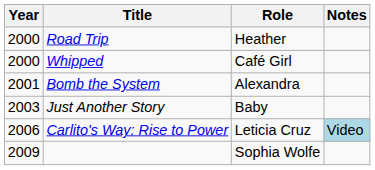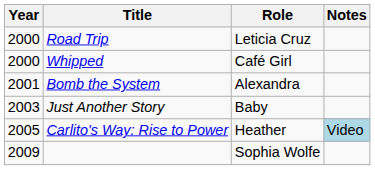 <table class="wikitable sortable">
 <tr>
 <th>Year</th>
 <th>Title</th>
 <th>Role</th>
 <th class="unsortable">Notes</th>
 </tr>
 <tr>
 <td>2000</td>
 <td><em><a href='#'>Road Trip</a></em></td>
-<td>Heather</td>
+<td>Leticia Cruz</td>
 <td></td>
 </tr>
 <tr>
 <td>2000</td>
 <td><em><a href='#'>Whipped</a></em></td>
 <td>Café Girl</td>
 <td></td>
 </tr>
 <tr>
 <td>2001</td>
 <td><em><a href='#'>Bomb the System</a></em></td>
 <td>Alexandra</td>
 <td></td>
 </tr>
 <tr>
 <td>2003</td>
 <td><em>Just Another Story</em></td>
 <td>Baby</td>
 <td></td>
 </tr>
 <tr>
-<td>2006</td>
+<td>2005</td>
 <td><em><a href='#'>Carlito's Way: Rise to Power</a></em></td>
-<td>Leticia Cruz</td>
+<td>Heather</td>
 <td style="background: lightblue;">Video</td>
 </tr>
 <tr>
 <td>2009</td>
 <td><em></em></td>
 <td>Sophia Wolfe</td>
 <td></td>
 </tr>
 </table>
